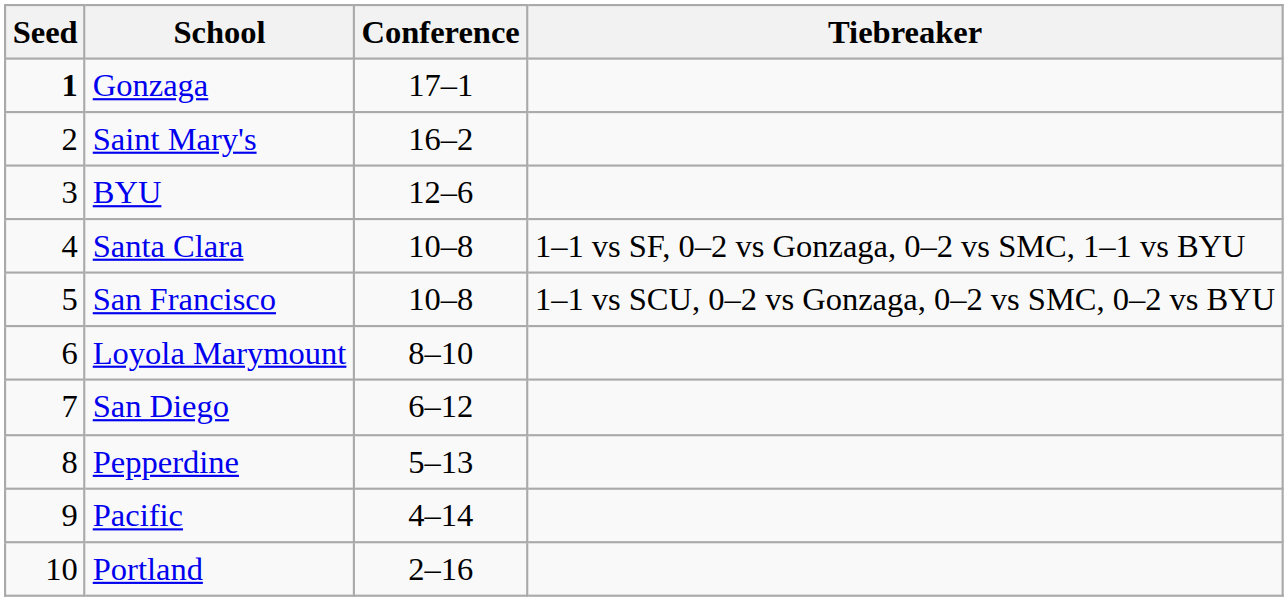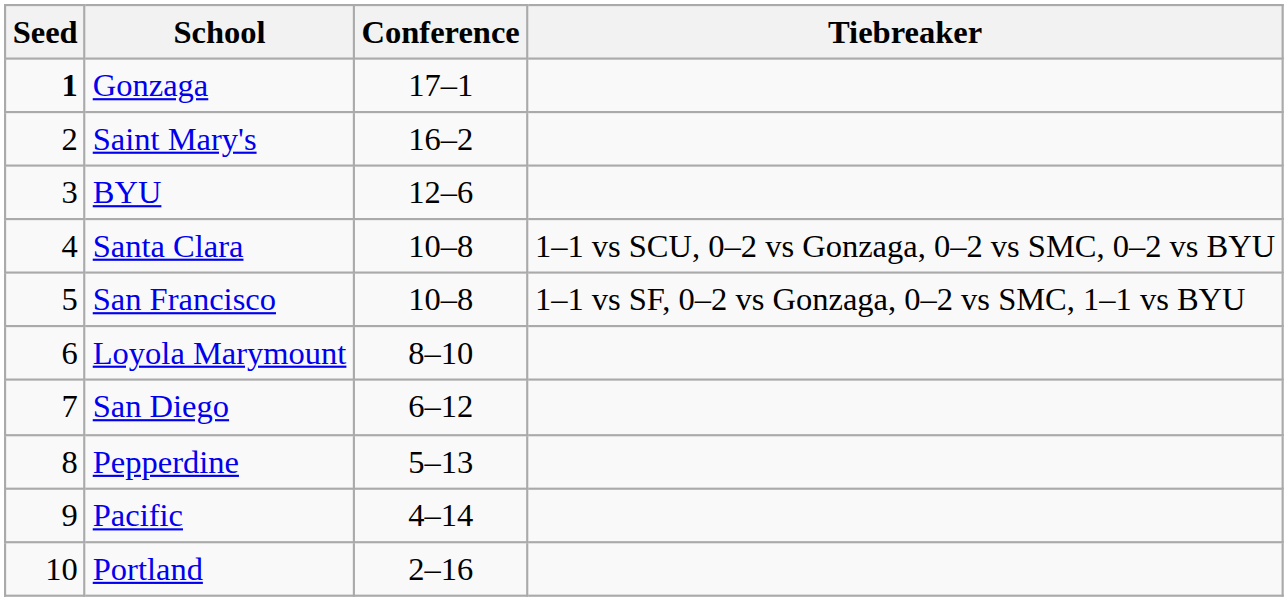 <table class="wikitable" style="white-space:nowrap; font-size:95%;text-align:center">
 <tr>
 <th>Seed</th>
 <th>School</th>
 <th>Conference</th>
 <th>Tiebreaker</th>
 </tr>
 <tr>
 <td align=right><strong>1</strong></td>
 <td align=left><a href='#'>Gonzaga</a></td>
 <td>17–1</td>
 <td align=left></td>
 </tr>
 <tr>
 <td align=right>2</td>
 <td align=left><a href='#'>Saint Mary's</a></td>
 <td>16–2</td>
 <td align=left></td>
 </tr>
 <tr>
 <td align=right>3</td>
 <td align=left><a href='#'>BYU</a></td>
 <td>12–6</td>
 <td align=left></td>
 </tr>
 <tr>
 <td align=right>4</td>
 <td align=left><a href='#'>Santa Clara</a></td>
 <td>10–8</td>
-<td align=left>1–1 vs SF, 0–2 vs Gonzaga, 0–2 vs SMC, 1–1 vs BYU</td>
+<td align=left>1–1 vs SCU, 0–2 vs Gonzaga, 0–2 vs SMC, 0–2 vs BYU</td>
 </tr>
 <tr>
 <td align=right>5</td>
 <td align=left><a href='#'>San Francisco</a></td>
 <td>10–8</td>
-<td align=left>1–1 vs SCU, 0–2 vs Gonzaga, 0–2 vs SMC, 0–2 vs BYU</td>
+<td align=left>1–1 vs SF, 0–2 vs Gonzaga, 0–2 vs SMC, 1–1 vs BYU</td>
 </tr>
 <tr>
 <td align=right>6</td>
 <td align=left><a href='#'>Loyola Marymount</a></td>
 <td>8–10</td>
 <td align=left></td>
 </tr>
 <tr>
 <td align=right>7</td>
 <td align=left><a href='#'>San Diego</a></td>
 <td>6–12</td>
 <td align=left></td>
 </tr>
 <tr>
 <td align=right>8</td>
 <td align=left><a href='#'>Pepperdine</a></td>
 <td>5–13</td>
 <td align=left></td>
 </tr>
 <tr>
 <td align=right>9</td>
 <td align=left><a href='#'>Pacific</a></td>
 <td>4–14</td>
 <td align=left></td>
 </tr>
 <tr>
 <td align=right>10</td>
 <td align=left><a href='#'>Portland</a></td>
 <td>2–16</td>
 <td align=left></td>
 </tr>
 </table>
